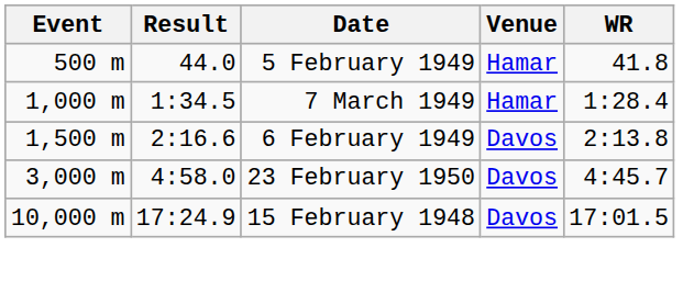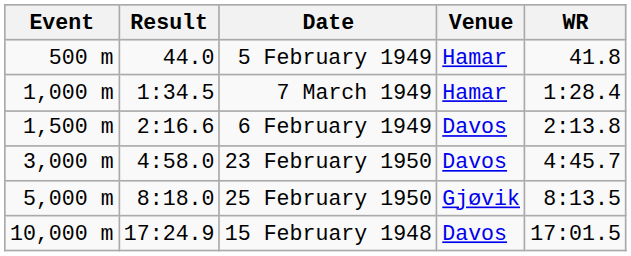 <table class="wikitable">
 <tr>
 <th>Event</th>
 <th>Result</th>
 <th>Date</th>
 <th>Venue</th>
 <th>WR</th>
 </tr>
 <tr align="right">
 <td>500 m</td>
 <td>44.0</td>
 <td>5 February 1949</td>
 <td align="left"><a href='#'>Hamar</a></td>
 <td>41.8</td>
 </tr>
 <tr align="right">
 <td>1,000 m</td>
 <td>1:34.5</td>
 <td>7 March 1949</td>
 <td align="left"><a href='#'>Hamar</a></td>
 <td>1:28.4</td>
 </tr>
 <tr align="right">
 <td>1,500 m</td>
 <td>2:16.6</td>
 <td>6 February 1949</td>
 <td align="left"><a href='#'>Davos</a></td>
 <td>2:13.8</td>
 </tr>
 <tr align="right">
 <td>3,000 m</td>
 <td>4:58.0</td>
 <td>23 February 1950</td>
 <td align="left"><a href='#'>Davos</a></td>
 <td>4:45.7</td>
 </tr>
 <tr align="right">
+<td>5,000 m</td>
+<td>8:18.0</td>
+<td>25 February 1950</td>
+<td align="left"><a href='#'>Gjøvik</a></td>
+<td>8:13.5</td>
+</tr>
+<tr align="right">
 <td>10,000 m</td>
 <td>17:24.9</td>
 <td>15 February 1948</td>
 <td align="left"><a href='#'>Davos</a></td>
 <td>17:01.5</td>
 </tr>
 </table>
